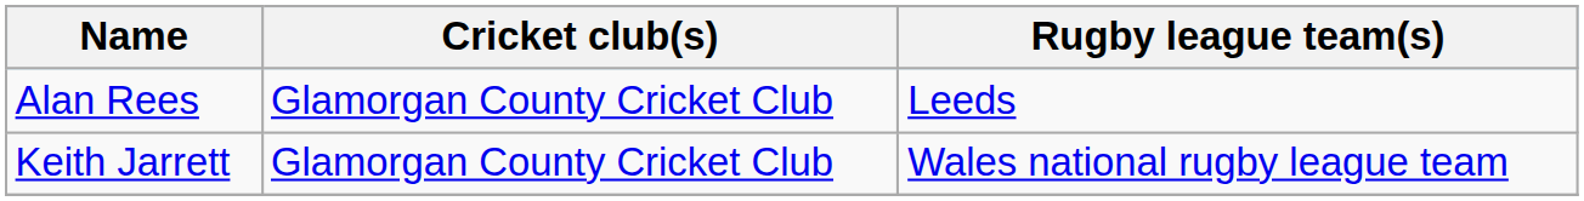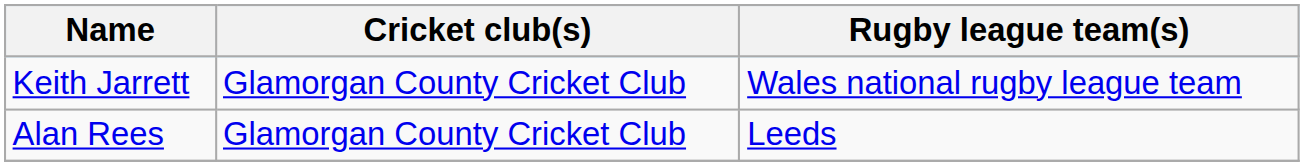 <table class="wikitable" width=50%>
 <tr bgcolor=#87cefa>
 <th>Name</th>
 <th>Cricket club(s)</th>
 <th>Rugby league team(s)</th>
 </tr>
 <tr>
+<td><a href='#'>Keith Jarrett</a></td>
+<td><a href='#'>Glamorgan County Cricket Club</a></td>
+<td><a href='#'>Wales national rugby league team</a></td>
+</tr>
+<tr>
 <td><a href='#'>Alan Rees</a></td>
 <td><a href='#'>Glamorgan County Cricket Club</a></td>
 <td><a href='#'>Leeds</a></td>
 </tr>
 <tr>
-<td><a href='#'>Keith Jarrett</a></td>
-<td><a href='#'>Glamorgan County Cricket Club</a></td>
-<td><a href='#'>Wales national rugby league team</a></td>
-</tr>
-<tr>
 </tr>
 </table>
